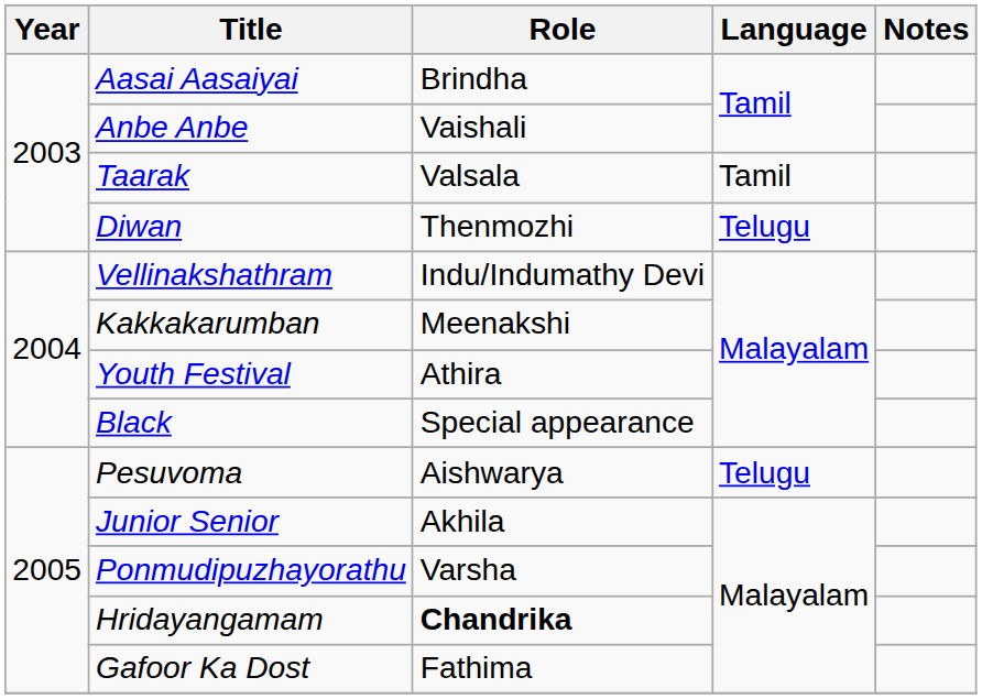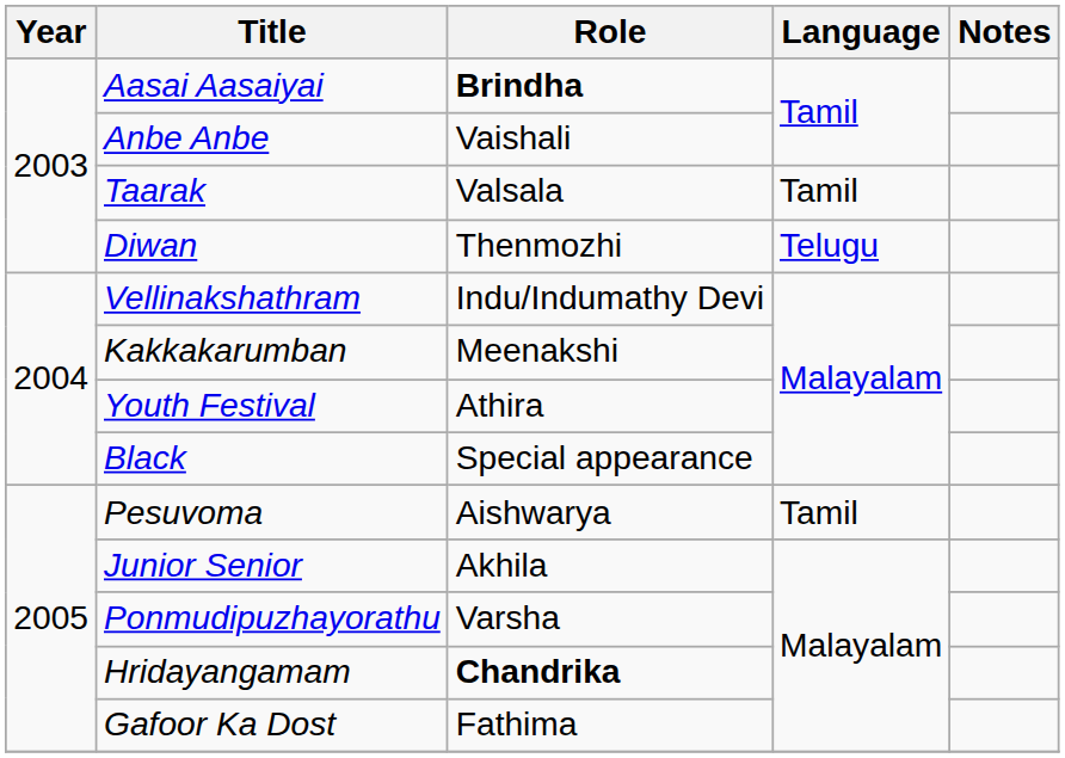 <table class="wikitable" style="font-size: 100%;">
 <tr>
 <th>Year</th>
 <th>Title</th>
 <th>Role</th>
 <th>Language</th>
 <th>Notes</th>
 </tr>
 <tr>
 <td rowspan="4">2003</td>
 <td><em><a href='#'>Aasai Aasaiyai</a></em></td>
-<td>Brindha</td>
+<td><strong>Brindha</strong></td>
 <td rowspan="2"><a href='#'>Tamil</a></td>
 <td></td>
 </tr>
 <tr>
 <td><em><a href='#'>Anbe Anbe</a></em></td>
 <td>Vaishali</td>
 <td></td>
 </tr>
 <tr>
 <td><em><a href='#'>Taarak</a></em></td>
 <td>Valsala</td>
 <td>Tamil</td>
 <td></td>
 </tr>
 <tr>
 <td><em><a href='#'>Diwan</a></em></td>
 <td>Thenmozhi</td>
 <td><a href='#'>Telugu</a></td>
 <td></td>
 </tr>
 <tr>
 <td rowspan="4">2004</td>
 <td><em><a href='#'>Vellinakshathram</a></em></td>
 <td>Indu/Indumathy Devi</td>
 <td rowspan="4"><a href='#'>Malayalam</a></td>
 <td></td>
 </tr>
 <tr>
 <td><em>Kakkakarumban</em></td>
 <td>Meenakshi</td>
 <td></td>
 </tr>
 <tr>
 <td><em><a href='#'>Youth Festival</a></em></td>
 <td>Athira</td>
 <td></td>
 </tr>
 <tr>
 <td><em><a href='#'>Black</a></em></td>
 <td>Special appearance</td>
 <td></td>
 </tr>
 <tr>
 <td rowspan="5">2005</td>
 <td><em>Pesuvoma</em></td>
 <td>Aishwarya</td>
-<td><a href='#'>Telugu</a></td>
+<td>Tamil</td>
 <td></td>
 </tr>
 <tr>
 <td><em><a href='#'>Junior Senior</a></em></td>
 <td>Akhila</td>
 <td rowspan="4">Malayalam</td>
 <td></td>
 </tr>
 <tr>
 <td><em><a href='#'>Ponmudipuzhayorathu</a></em></td>
 <td>Varsha</td>
 <td></td>
 </tr>
 <tr>
 <td><em>Hridayangamam</em></td>
 <td><strong>Chandrika</strong></td>
 <td></td>
 </tr>
 <tr>
 <td><em>Gafoor Ka Dost</em></td>
 <td>Fathima</td>
 <td></td>
 </tr>
 <tr>
 </tr>
 </table>
